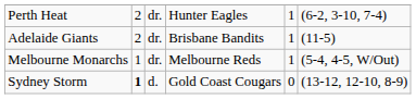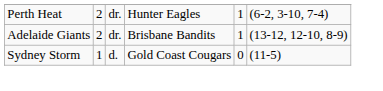 <table class="wikitable">
 <tr>
 </tr>
 <tr>
 <td>Perth Heat</td>
 <td>2</td>
 <td>dr.</td>
 <td>Hunter Eagles</td>
 <td>1</td>
 <td>(6-2, 3-10, 7-4)</td>
 </tr>
 <tr>
 <td>Adelaide Giants</td>
 <td>2</td>
 <td>dr.</td>
 <td>Brisbane Bandits</td>
 <td>1</td>
-<td>(11-5)</td>
-</tr>
-<tr>
-<td>Melbourne Monarchs</td>
-<td>1</td>
-<td>dr.</td>
-<td>Melbourne Reds</td>
-<td>1</td>
-<td>(5-4, 4-5, W/Out)</td>
+<td>(13-12, 12-10, 8-9)</td>
 </tr>
 <tr>
 <td>Sydney Storm</td>
-<td><strong>1</strong></td>
+<td>1</td>
 <td>d.</td>
 <td>Gold Coast Cougars</td>
 <td>0</td>
-<td>(13-12, 12-10, 8-9)</td>
+<td>(11-5)</td>
 </tr>
 </table>
